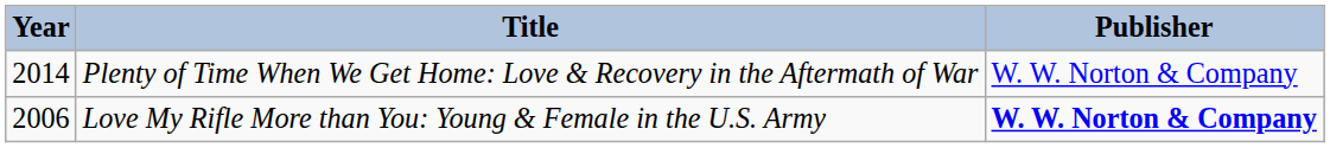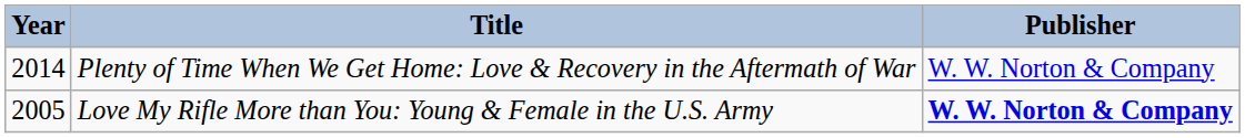 <table class="wikitable">
 <tr>
 <th style="background:#b0c4de;">Year</th>
 <th style="background:#b0c4de;">Title</th>
 <th style="background:#b0c4de;">Publisher</th>
 </tr>
 <tr>
 <td>2014</td>
 <td><em>Plenty of Time When We Get Home: Love & Recovery in the Aftermath of War</em></td>
 <td><a href='#'>W. W. Norton & Company</a></td>
 </tr>
 <tr>
-<td>2006</td>
+<td>2005</td>
 <td><em>Love My Rifle More than You: Young & Female in the U.S. Army</em></td>
 <td><strong><a href='#'>W. W. Norton & Company</a></strong></td>
 </tr>
 </table>
